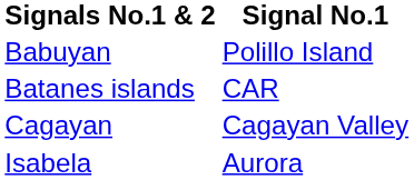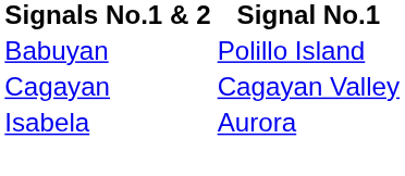 <table id="toc" style="float:right;">
 <tr>
 <th>Signals No.1 & 2</th>
 <th>Signal No.1</th>
 </tr>
 <tr>
 <td><a href='#'>Babuyan</a></td>
 <td><a href='#'>Polillo Island</a></td>
 </tr>
 <tr>
-<td><a href='#'>Batanes islands</a></td>
-<td><a href='#'>CAR</a></td>
-</tr>
-<tr>
 <td><a href='#'>Cagayan</a></td>
 <td><a href='#'>Cagayan Valley</a></td>
 </tr>
 <tr>
 <td><a href='#'>Isabela</a></td>
 <td><a href='#'>Aurora</a></td>
 </tr>
 </table>
